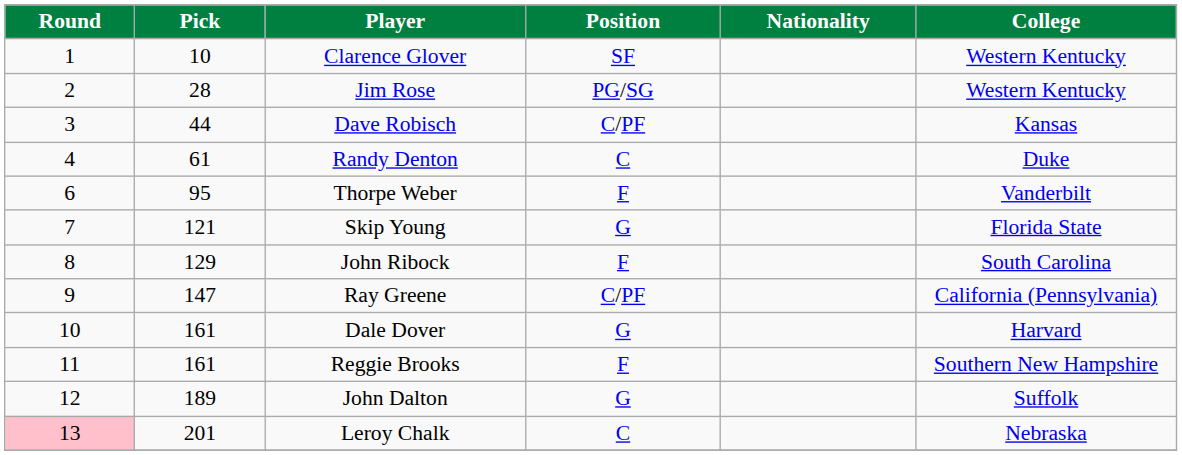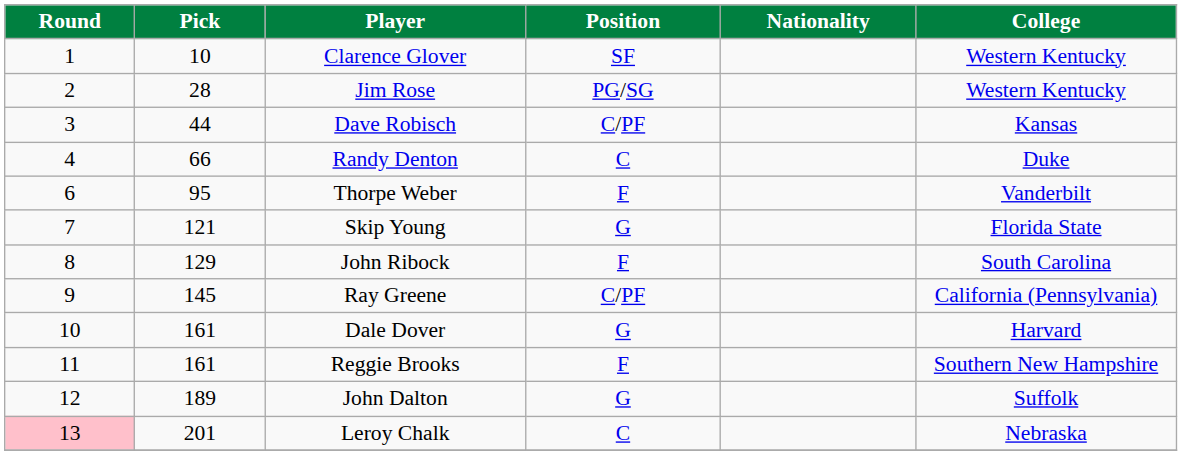 <table class="wikitable sortable sortable">
 <tr>
 <th style="background:#008040; color:white" width="10%">Round</th>
 <th style="background:#008040; color:white" width="10%">Pick</th>
 <th style="background:#008040; color:white" width="20%">Player</th>
 <th style="background:#008040; color:white" width="15%">Position</th>
 <th style="background:#008040; color:white" width="15%">Nationality</th>
 <th style="background:#008040; color:white" width="20%">College</th>
 </tr>
 <tr style="text-align: center">
 <td>1</td>
 <td>10</td>
 <td><a href='#'>Clarence Glover</a></td>
 <td><a href='#'>SF</a></td>
 <td></td>
 <td><a href='#'>Western Kentucky</a></td>
 </tr>
 <tr style="text-align: center">
 <td>2</td>
 <td>28</td>
 <td><a href='#'>Jim Rose</a></td>
 <td><a href='#'>PG</a>/<a href='#'>SG</a></td>
 <td></td>
 <td><a href='#'>Western Kentucky</a></td>
 </tr>
 <tr style="text-align: center">
 <td>3</td>
 <td>44</td>
 <td><a href='#'>Dave Robisch</a></td>
 <td><a href='#'>C</a>/<a href='#'>PF</a></td>
 <td></td>
 <td><a href='#'>Kansas</a></td>
 </tr>
 <tr style="text-align: center">
 <td>4</td>
-<td>61</td>
+<td>66</td>
 <td><a href='#'>Randy Denton</a></td>
 <td><a href='#'>C</a></td>
 <td></td>
 <td><a href='#'>Duke</a></td>
 </tr>
 <tr style="text-align: center">
 <td>6</td>
 <td>95</td>
 <td>Thorpe Weber</td>
 <td><a href='#'>F</a></td>
 <td></td>
 <td><a href='#'>Vanderbilt</a></td>
 </tr>
 <tr style="text-align: center">
 <td>7</td>
 <td>121</td>
 <td>Skip Young</td>
 <td><a href='#'>G</a></td>
 <td></td>
 <td><a href='#'>Florida State</a></td>
 </tr>
 <tr style="text-align: center">
 <td>8</td>
 <td>129</td>
 <td>John Ribock</td>
 <td><a href='#'>F</a></td>
 <td></td>
 <td><a href='#'>South Carolina</a></td>
 </tr>
 <tr style="text-align: center">
 <td>9</td>
-<td>147</td>
+<td>145</td>
 <td>Ray Greene</td>
 <td><a href='#'>C</a>/<a href='#'>PF</a></td>
 <td></td>
 <td><a href='#'>California (Pennsylvania)</a></td>
 </tr>
 <tr style="text-align: center">
 <td>10</td>
 <td>161</td>
 <td>Dale Dover</td>
 <td><a href='#'>G</a></td>
 <td></td>
 <td><a href='#'>Harvard</a></td>
 </tr>
 <tr style="text-align: center">
 <td>11</td>
 <td>161</td>
 <td>Reggie Brooks</td>
 <td><a href='#'>F</a></td>
 <td></td>
 <td><a href='#'>Southern New Hampshire</a></td>
 </tr>
 <tr style="text-align: center">
 <td>12</td>
 <td>189</td>
 <td>John Dalton</td>
 <td><a href='#'>G</a></td>
 <td></td>
 <td><a href='#'>Suffolk</a></td>
 </tr>
 <tr style="text-align: center">
 <td style="background: pink;">13</td>
 <td>201</td>
 <td>Leroy Chalk</td>
 <td><a href='#'>C</a></td>
 <td></td>
 <td><a href='#'>Nebraska</a></td>
 </tr>
 <tr>
 </tr>
 </table>
